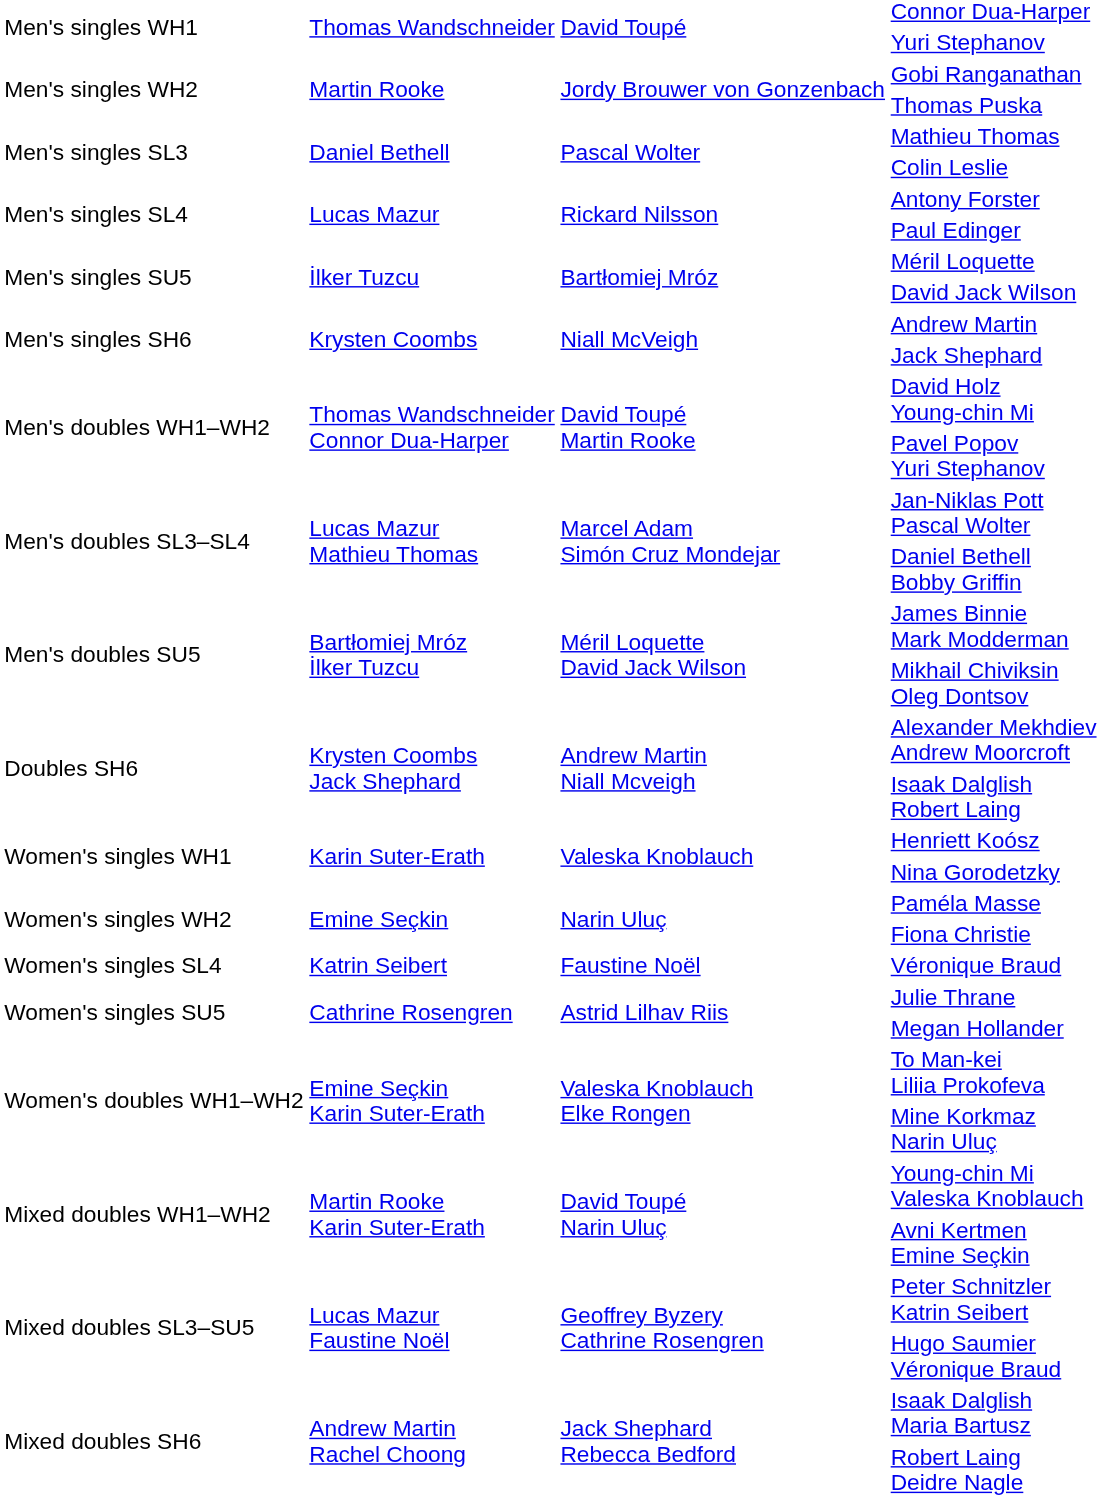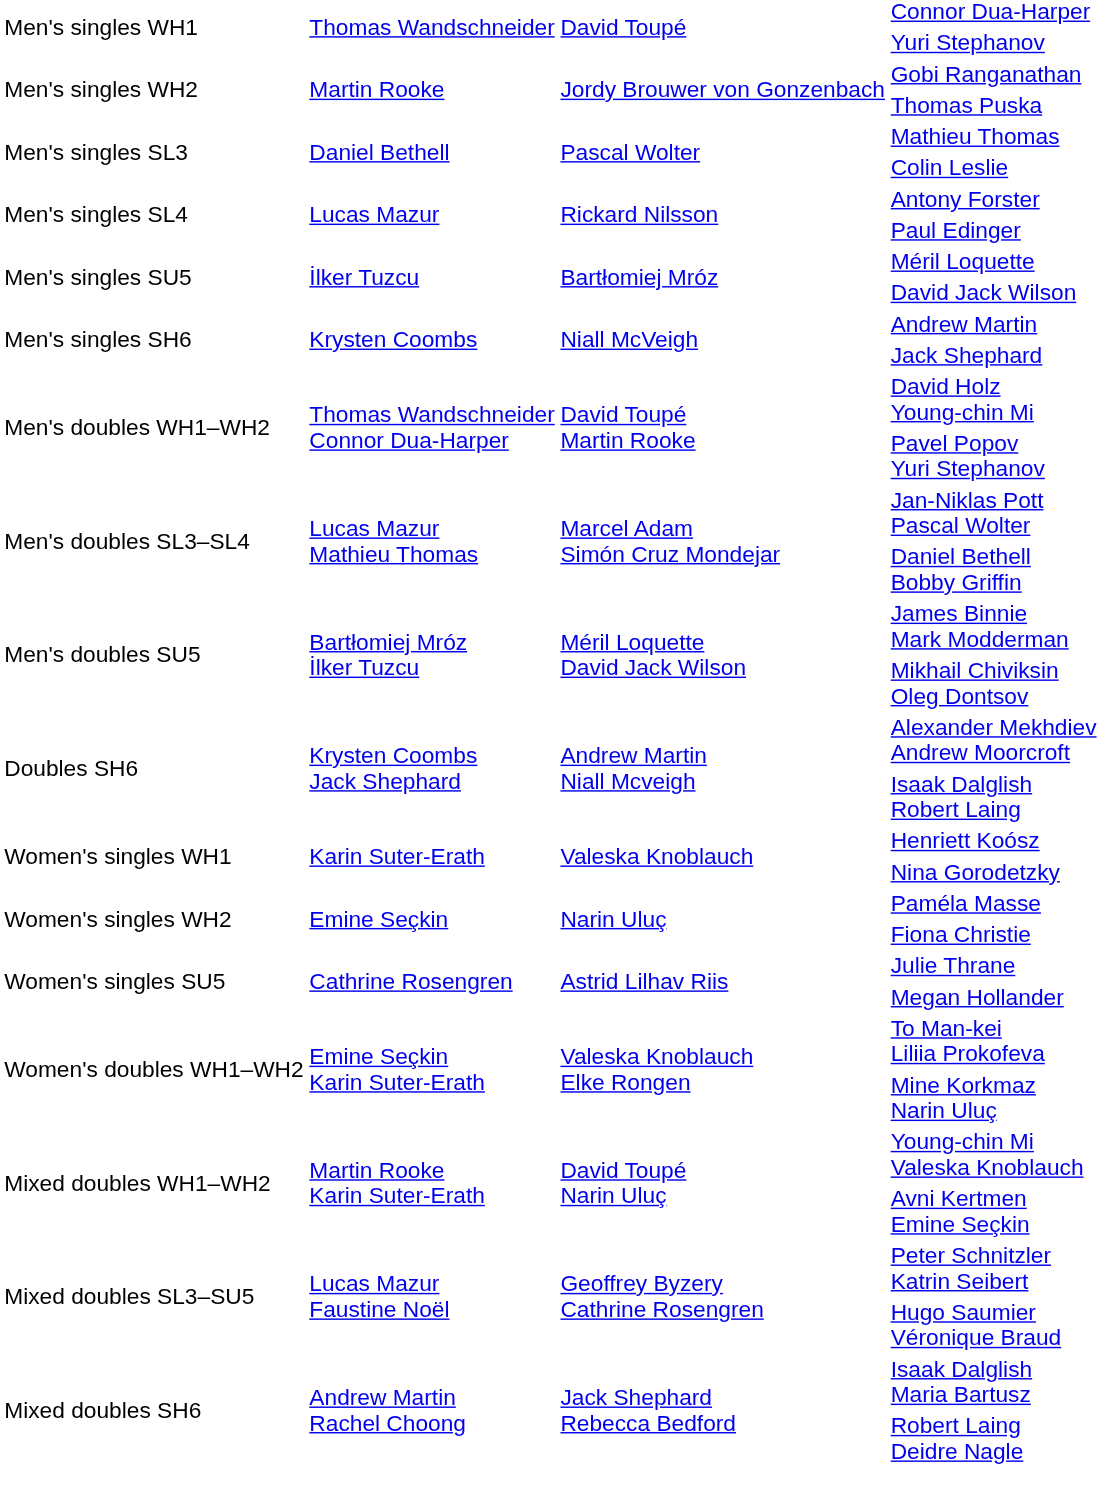 <table>
 <tr>
 <td rowspan="2">Men's singles WH1</td>
 <td rowspan="2"> <a href='#'>Thomas Wandschneider</a></td>
 <td rowspan="2"> <a href='#'>David Toupé</a></td>
 <td> <a href='#'>Connor Dua-Harper</a></td>
 </tr>
 <tr>
 <td> <a href='#'>Yuri Stephanov</a></td>
 </tr>
 <tr>
 <td rowspan="2">Men's singles WH2</td>
 <td rowspan="2"> <a href='#'>Martin Rooke</a></td>
 <td rowspan="2"> <a href='#'>Jordy Brouwer von Gonzenbach</a></td>
 <td> <a href='#'>Gobi Ranganathan</a></td>
 </tr>
 <tr>
 <td> <a href='#'>Thomas Puska</a></td>
 </tr>
 <tr>
 <td rowspan="2">Men's singles SL3</td>
 <td rowspan="2"> <a href='#'>Daniel Bethell</a></td>
 <td rowspan="2"> <a href='#'>Pascal Wolter</a></td>
 <td> <a href='#'>Mathieu Thomas</a></td>
 </tr>
 <tr>
 <td> <a href='#'>Colin Leslie</a></td>
 </tr>
 <tr>
 <td rowspan="2">Men's singles SL4</td>
 <td rowspan="2"> <a href='#'>Lucas Mazur</a></td>
 <td rowspan="2"> <a href='#'>Rickard Nilsson</a></td>
 <td> <a href='#'>Antony Forster</a></td>
 </tr>
 <tr>
 <td> <a href='#'>Paul Edinger</a></td>
 </tr>
 <tr>
 <td rowspan="2">Men's singles SU5</td>
 <td rowspan="2"> <a href='#'>İlker Tuzcu</a></td>
 <td rowspan="2"> <a href='#'>Bartłomiej Mróz</a></td>
 <td> <a href='#'>Méril Loquette</a></td>
 </tr>
 <tr>
 <td> <a href='#'>David Jack Wilson</a></td>
 </tr>
 <tr>
 <td rowspan="2">Men's singles SH6</td>
 <td rowspan="2"> <a href='#'>Krysten Coombs</a></td>
 <td rowspan="2"> <a href='#'>Niall McVeigh</a></td>
 <td> <a href='#'>Andrew Martin</a></td>
 </tr>
 <tr>
 <td> <a href='#'>Jack Shephard</a></td>
 </tr>
 <tr>
 <td rowspan="2">Men's doubles WH1–WH2</td>
 <td rowspan="2"> <a href='#'>Thomas Wandschneider</a> <br> <a href='#'>Connor Dua-Harper</a></td>
 <td rowspan="2"> <a href='#'>David Toupé</a> <br> <a href='#'>Martin Rooke</a></td>
 <td> <a href='#'>David Holz</a><br> <a href='#'>Young-chin Mi</a></td>
 </tr>
 <tr>
 <td> <a href='#'>Pavel Popov</a> <br> <a href='#'>Yuri Stephanov</a></td>
 </tr>
 <tr>
 <td rowspan="2">Men's doubles SL3–SL4</td>
 <td rowspan="2"> <a href='#'>Lucas Mazur</a><br> <a href='#'>Mathieu Thomas</a></td>
 <td rowspan="2"> <a href='#'>Marcel Adam</a><br> <a href='#'>Simón Cruz Mondejar</a></td>
 <td> <a href='#'>Jan-Niklas Pott</a><br> <a href='#'>Pascal Wolter</a></td>
 </tr>
 <tr>
 <td> <a href='#'>Daniel Bethell</a><br> <a href='#'>Bobby Griffin</a></td>
 </tr>
 <tr>
 <td rowspan="2">Men's doubles SU5</td>
 <td rowspan="2"> <a href='#'>Bartłomiej Mróz</a><br> <a href='#'>İlker Tuzcu</a></td>
 <td rowspan="2"> <a href='#'>Méril Loquette</a><br> <a href='#'>David Jack Wilson</a></td>
 <td> <a href='#'>James Binnie</a><br> <a href='#'>Mark Modderman</a></td>
 </tr>
 <tr>
 <td> <a href='#'>Mikhail Chiviksin</a><br> <a href='#'>Oleg Dontsov</a></td>
 </tr>
 <tr>
 <td rowspan="2">Doubles SH6</td>
 <td rowspan="2"> <a href='#'>Krysten Coombs</a><br> <a href='#'>Jack Shephard</a></td>
 <td rowspan="2"> <a href='#'>Andrew Martin</a><br> <a href='#'>Niall Mcveigh</a></td>
 <td> <a href='#'>Alexander Mekhdiev</a><br> <a href='#'>Andrew Moorcroft</a></td>
 </tr>
 <tr>
 <td> <a href='#'>Isaak Dalglish</a><br> <a href='#'>Robert Laing</a></td>
 </tr>
 <tr>
 <td rowspan="2">Women's singles WH1</td>
 <td rowspan="2"> <a href='#'>Karin Suter-Erath</a></td>
 <td rowspan="2"> <a href='#'>Valeska Knoblauch</a></td>
 <td> <a href='#'>Henriett Koósz</a></td>
 </tr>
 <tr>
 <td> <a href='#'>Nina Gorodetzky</a></td>
 </tr>
 <tr>
 <td rowspan="2">Women's singles WH2</td>
 <td rowspan="2"> <a href='#'>Emine Seçkin</a></td>
 <td rowspan="2"> <a href='#'>Narin Uluç</a></td>
 <td> <a href='#'>Paméla Masse</a></td>
 </tr>
 <tr>
 <td> <a href='#'>Fiona Christie</a></td>
 </tr>
 <tr>
-<td>Women's singles SL4</td>
-<td> <a href='#'>Katrin Seibert</a></td>
-<td> <a href='#'>Faustine Noël</a></td>
-<td> <a href='#'>Véronique Braud</a></td>
-</tr>
-<tr>
 <td rowspan="2">Women's singles SU5</td>
 <td rowspan="2"> <a href='#'>Cathrine Rosengren</a></td>
 <td rowspan="2"> <a href='#'>Astrid Lilhav Riis</a></td>
 <td> <a href='#'>Julie Thrane</a></td>
 </tr>
 <tr>
 <td> <a href='#'>Megan Hollander</a></td>
 </tr>
 <tr>
 <td rowspan="2">Women's doubles WH1–WH2</td>
 <td rowspan="2"> <a href='#'>Emine Seçkin</a> <br> <a href='#'>Karin Suter-Erath</a></td>
 <td rowspan="2"> <a href='#'>Valeska Knoblauch</a> <br> <a href='#'>Elke Rongen</a></td>
 <td> <a href='#'>To Man-kei</a> <br> <a href='#'>Liliia Prokofeva</a></td>
 </tr>
 <tr>
 <td> <a href='#'>Mine Korkmaz</a> <br> <a href='#'>Narin Uluç</a></td>
 </tr>
 <tr>
 <td rowspan="2">Mixed doubles WH1–WH2</td>
 <td rowspan="2"> <a href='#'>Martin Rooke</a> <br> <a href='#'>Karin Suter-Erath</a></td>
 <td rowspan="2"> <a href='#'>David Toupé</a> <br> <a href='#'>Narin Uluç</a></td>
 <td> <a href='#'>Young-chin Mi</a><br> <a href='#'>Valeska Knoblauch</a></td>
 </tr>
 <tr>
 <td> <a href='#'>Avni Kertmen</a><br> <a href='#'>Emine Seçkin</a></td>
 </tr>
 <tr>
 <td rowspan="2">Mixed doubles SL3–SU5</td>
 <td rowspan="2"> <a href='#'>Lucas Mazur</a> <br> <a href='#'>Faustine Noël</a></td>
 <td rowspan="2"> <a href='#'>Geoffrey Byzery</a> <br> <a href='#'>Cathrine Rosengren</a></td>
 <td> <a href='#'>Peter Schnitzler</a><br> <a href='#'>Katrin Seibert</a></td>
 </tr>
 <tr>
 <td> <a href='#'>Hugo Saumier</a><br> <a href='#'>Véronique Braud</a></td>
 </tr>
 <tr>
 <td rowspan="2">Mixed doubles SH6</td>
 <td rowspan="2"> <a href='#'>Andrew Martin</a> <br> <a href='#'>Rachel Choong</a></td>
 <td rowspan="2"> <a href='#'>Jack Shephard</a> <br> <a href='#'>Rebecca Bedford</a></td>
 <td> <a href='#'>Isaak Dalglish</a><br> <a href='#'>Maria Bartusz</a></td>
 </tr>
 <tr>
 <td> <a href='#'>Robert Laing</a><br> <a href='#'>Deidre Nagle</a></td>
 </tr>
 </table>
